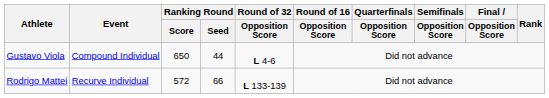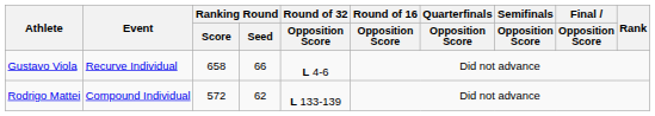 <table class="wikitable" style="font-size:90%">
 <tr>
 <th rowspan="2">Athlete</th>
 <th rowspan="2">Event</th>
 <th colspan="2">Ranking Round</th>
 <th>Round of 32</th>
 <th>Round of 16</th>
 <th>Quarterfinals</th>
 <th>Semifinals</th>
 <th>Final / </th>
 <th rowspan="2">Rank</th>
 </tr>
 <tr style="font-size:95%">
 <th>Score</th>
 <th>Seed</th>
 <th>Opposition<br>Score</th>
 <th>Opposition<br>Score</th>
 <th>Opposition<br>Score</th>
 <th>Opposition<br>Score</th>
 <th>Opposition<br>Score</th>
 </tr>
 <tr align=center>
 <td align=left><a href='#'>Gustavo Viola</a></td>
-<td align=left><a href='#'>Compound Individual</a></td>
-<td>650</td>
-<td>44</td>
+<td align=left><a href='#'>Recurve Individual</a></td>
+<td>658</td>
+<td>66</td>
 <td><br> <strong>L</strong> 4-6</td>
 <td colspan=5>Did not advance</td>
 </tr>
 <tr align=center>
 <td align=left><a href='#'>Rodrigo Mattei</a></td>
-<td align=left><a href='#'>Recurve Individual</a></td>
+<td align=left><a href='#'>Compound Individual</a></td>
 <td>572</td>
-<td>66</td>
+<td>62</td>
 <td><br> <strong>L</strong> 133-139</td>
 <td colspan=5>Did not advance</td>
 </tr>
 </table>
